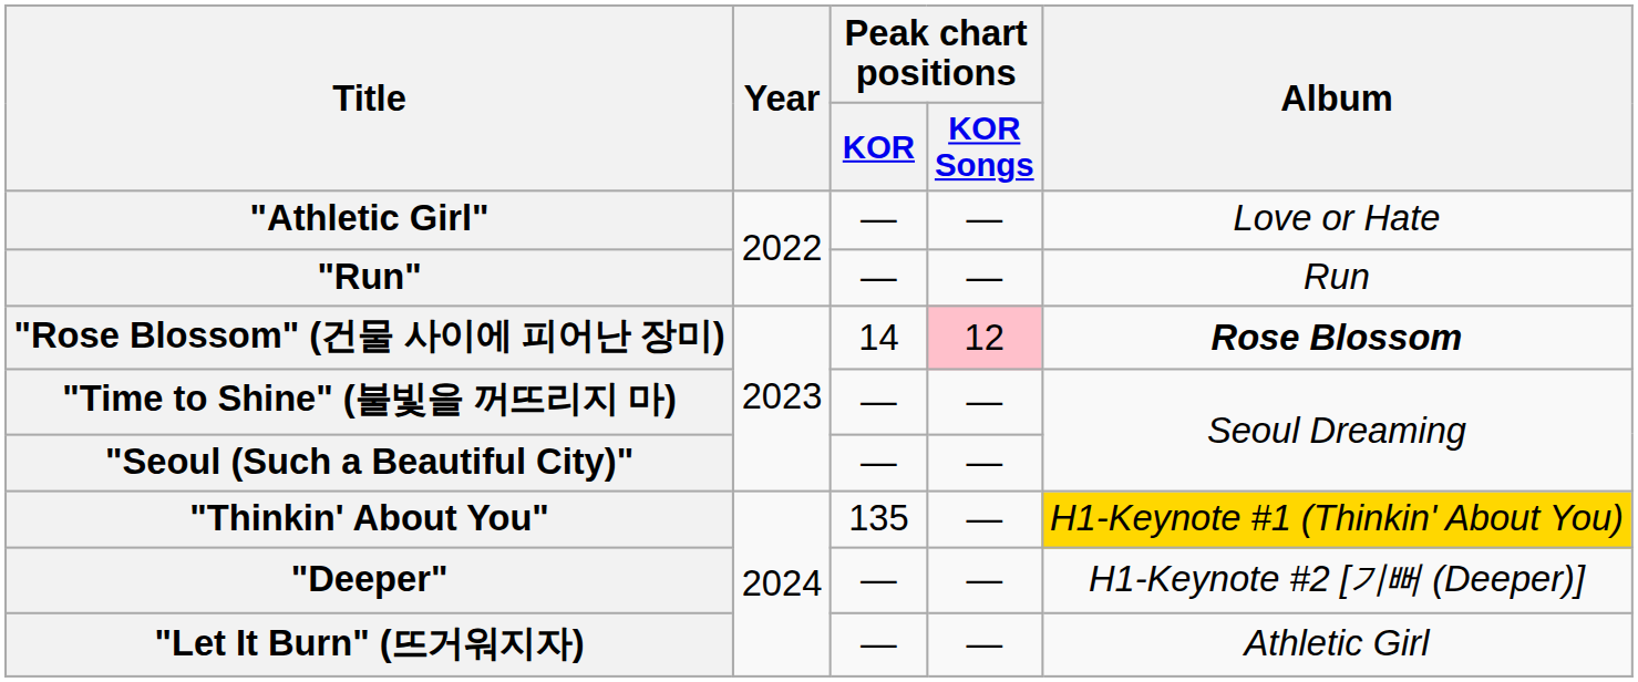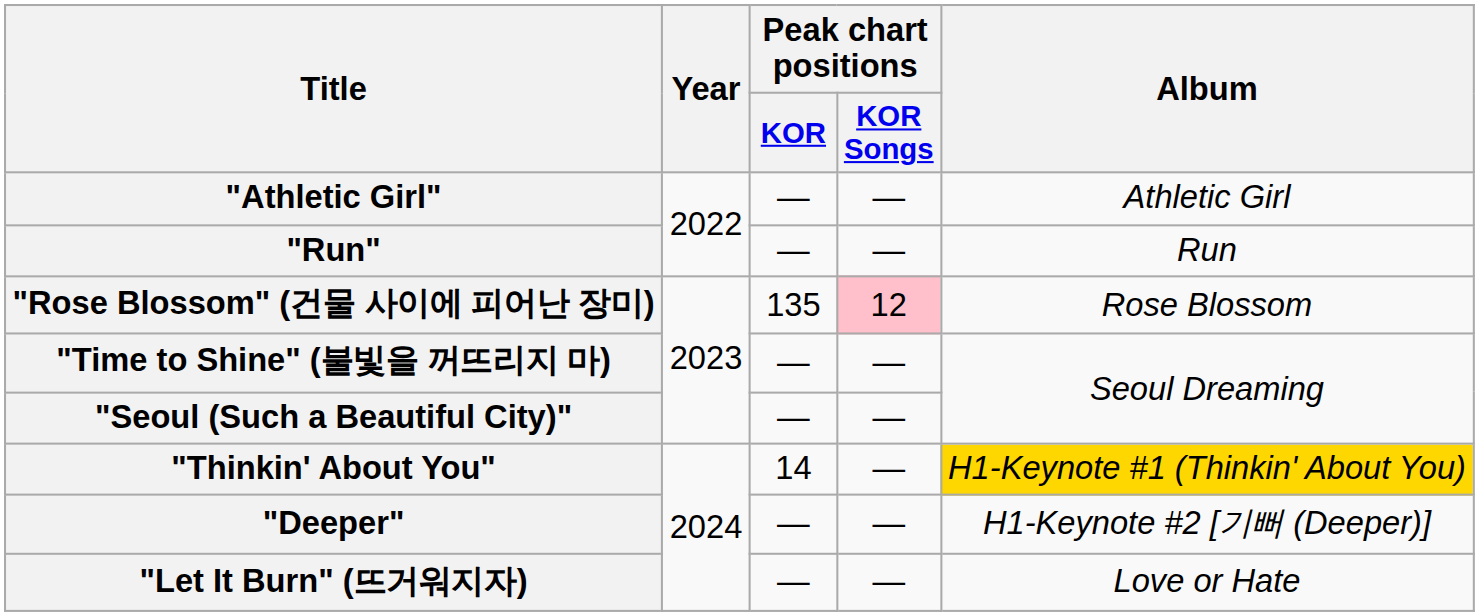 <table class="wikitable plainrowheaders" style="text-align:center">
 <tr>
 <th scope="col" rowspan="2">Title</th>
 <th scope="col" rowspan="2">Year</th>
 <th colspan="2" scope="col">Peak chart positions</th>
 <th scope="col" rowspan="2">Album</th>
 </tr>
 <tr>
 <th scope="col" style="font-size:90%; width:2.5em"><a href='#'>KOR</a><br></th>
 <th scope="col" style="font-size:90%; width:2.85em"><a href='#'>KOR<br>Songs</a><br></th>
 </tr>
 <tr>
 <th scope="row">"Athletic Girl"</th>
 <td rowspan="2">2022</td>
 <td>—</td>
 <td>—</td>
-<td><em>Love or Hate</em></td>
+<td><em>Athletic Girl</em></td>
 </tr>
 <tr>
 <th scope="row">"Run"</th>
 <td>—</td>
 <td>—</td>
 <td><em>Run</em></td>
 </tr>
 <tr>
 <th scope="row">"Rose Blossom" (건물 사이에 피어난 장미)</th>
 <td rowspan="3">2023</td>
-<td>14</td>
+<td>135</td>
 <td style="background: pink;">12</td>
-<td><strong><em>Rose Blossom</em></strong></td>
+<td><em>Rose Blossom</em></td>
 </tr>
 <tr>
 <th scope="row">"Time to Shine" (불빛을 꺼뜨리지 마)</th>
 <td>—</td>
 <td>—</td>
 <td rowspan="2"><em>Seoul Dreaming</em></td>
 </tr>
 <tr>
 <th scope="row">"Seoul (Such a Beautiful City)"</th>
 <td>—</td>
 <td>—</td>
 </tr>
 <tr>
 <th scope="row">"Thinkin' About You"</th>
 <td rowspan="3">2024</td>
-<td>135</td>
+<td>14</td>
 <td>—</td>
 <td style="background: gold;"><em>H1-Keynote #1 (Thinkin' About You)</em></td>
 </tr>
 <tr>
 <th scope="row">"Deeper"</th>
 <td>—</td>
 <td>—</td>
 <td><em>H1-Keynote #2 [기뻐 (Deeper)]</em></td>
 </tr>
 <tr>
 <th scope="row">"Let It Burn" (뜨거워지자)</th>
 <td>—</td>
 <td>—</td>
-<td><em>Athletic Girl</em></td>
+<td><em>Love or Hate</em></td>
 </tr>
 </table>
